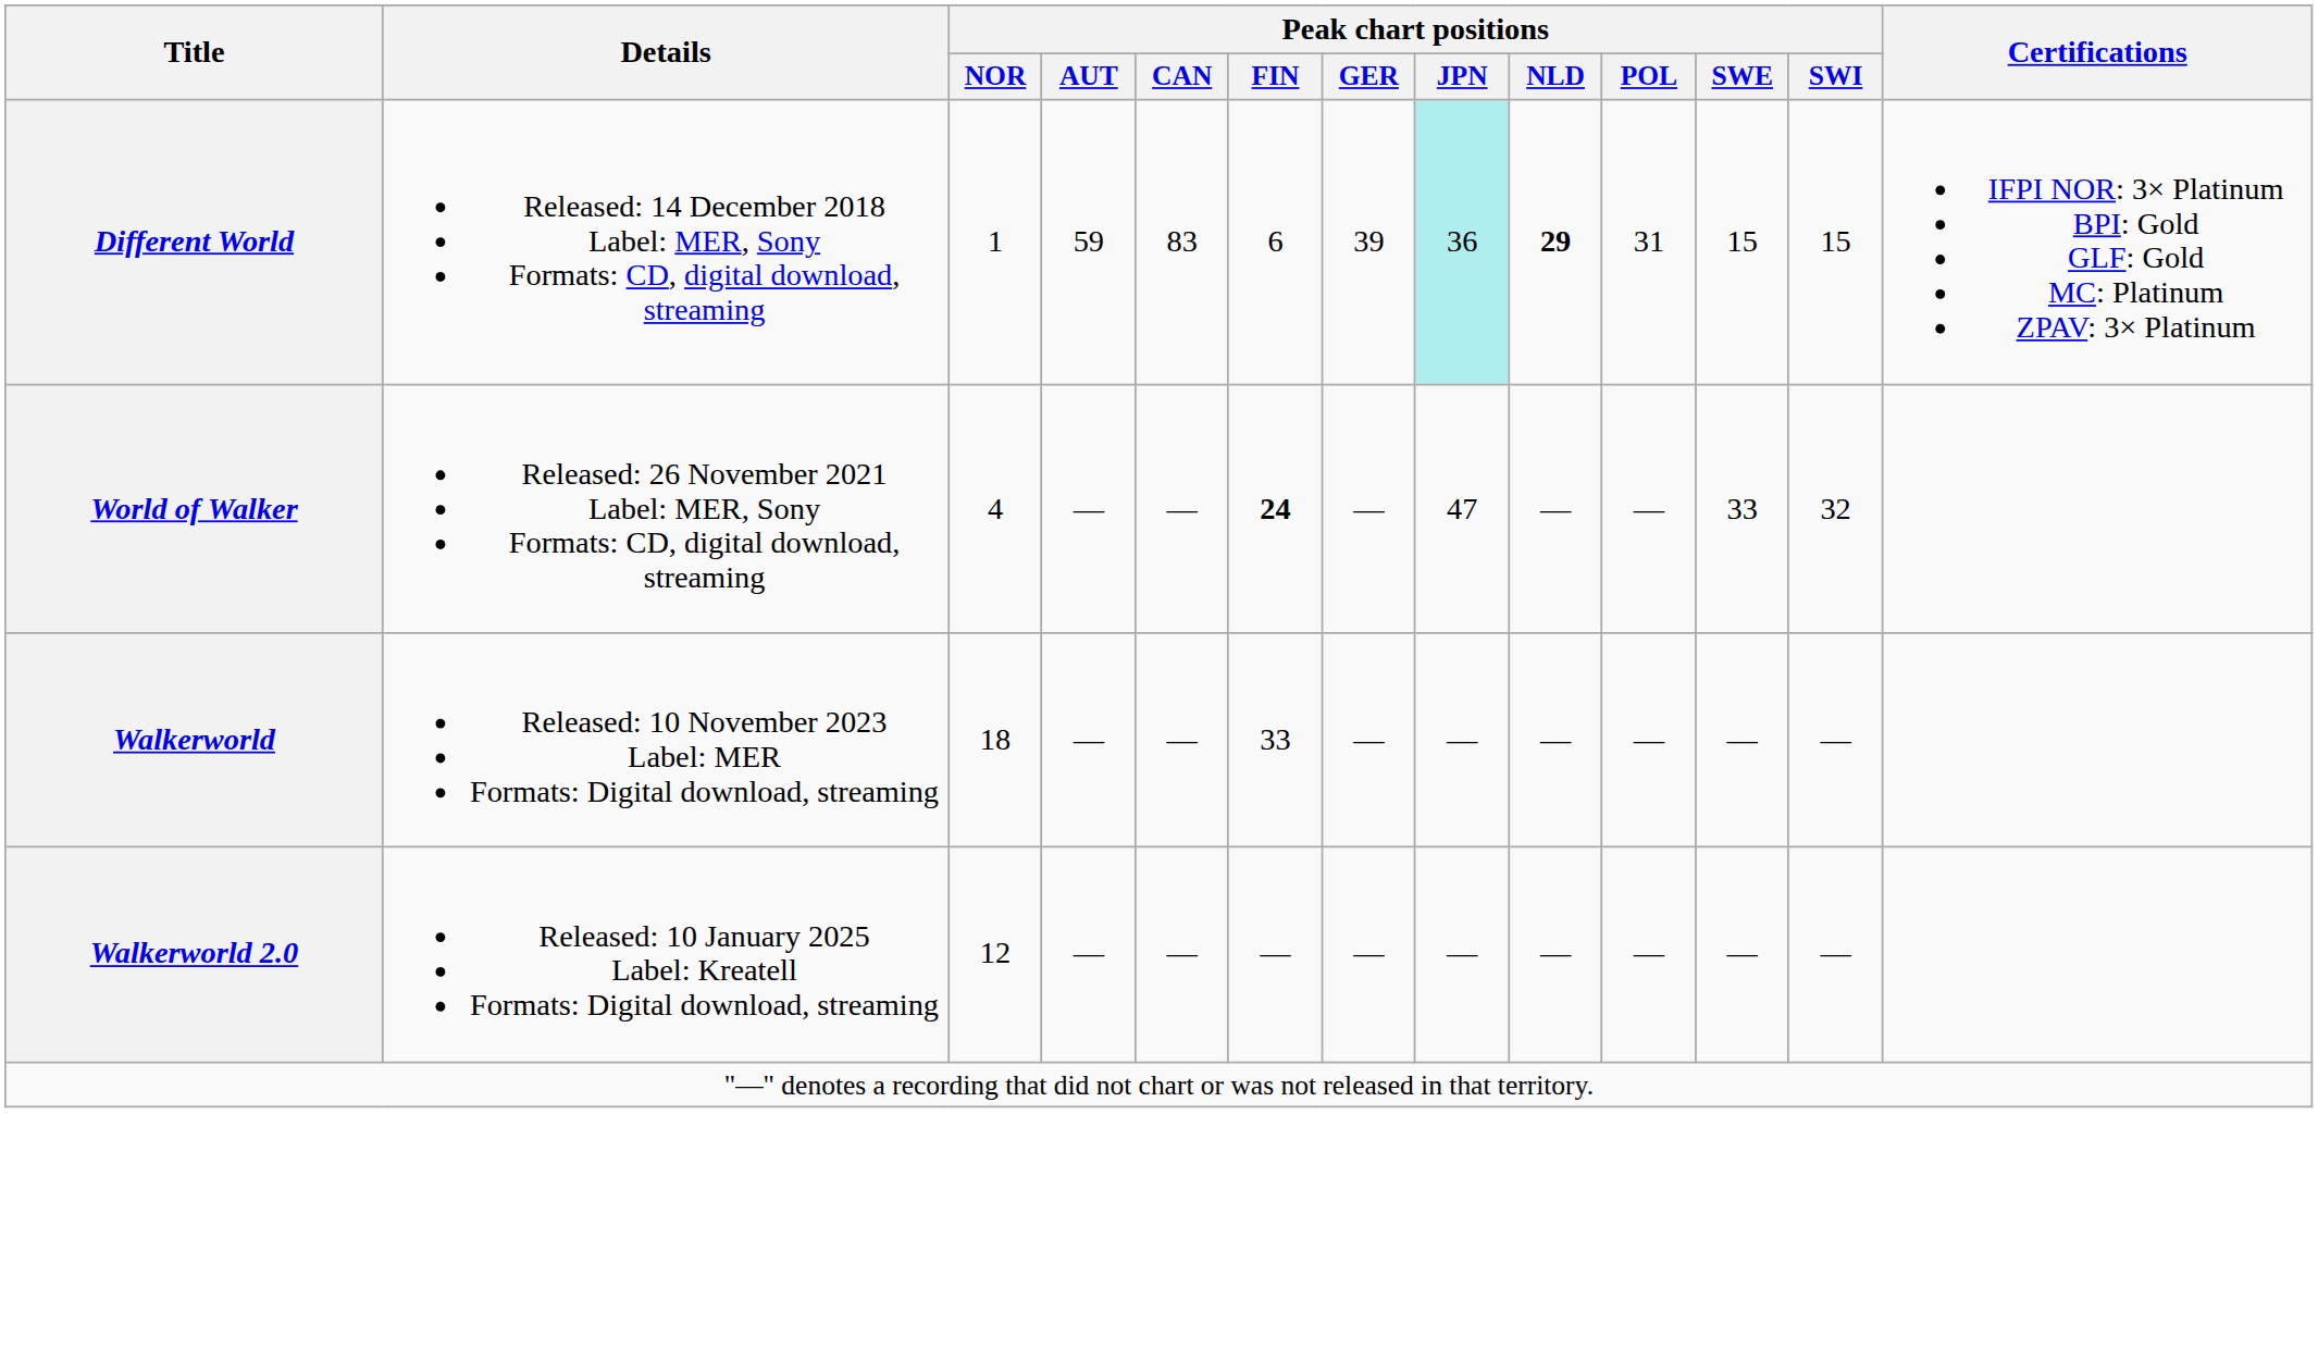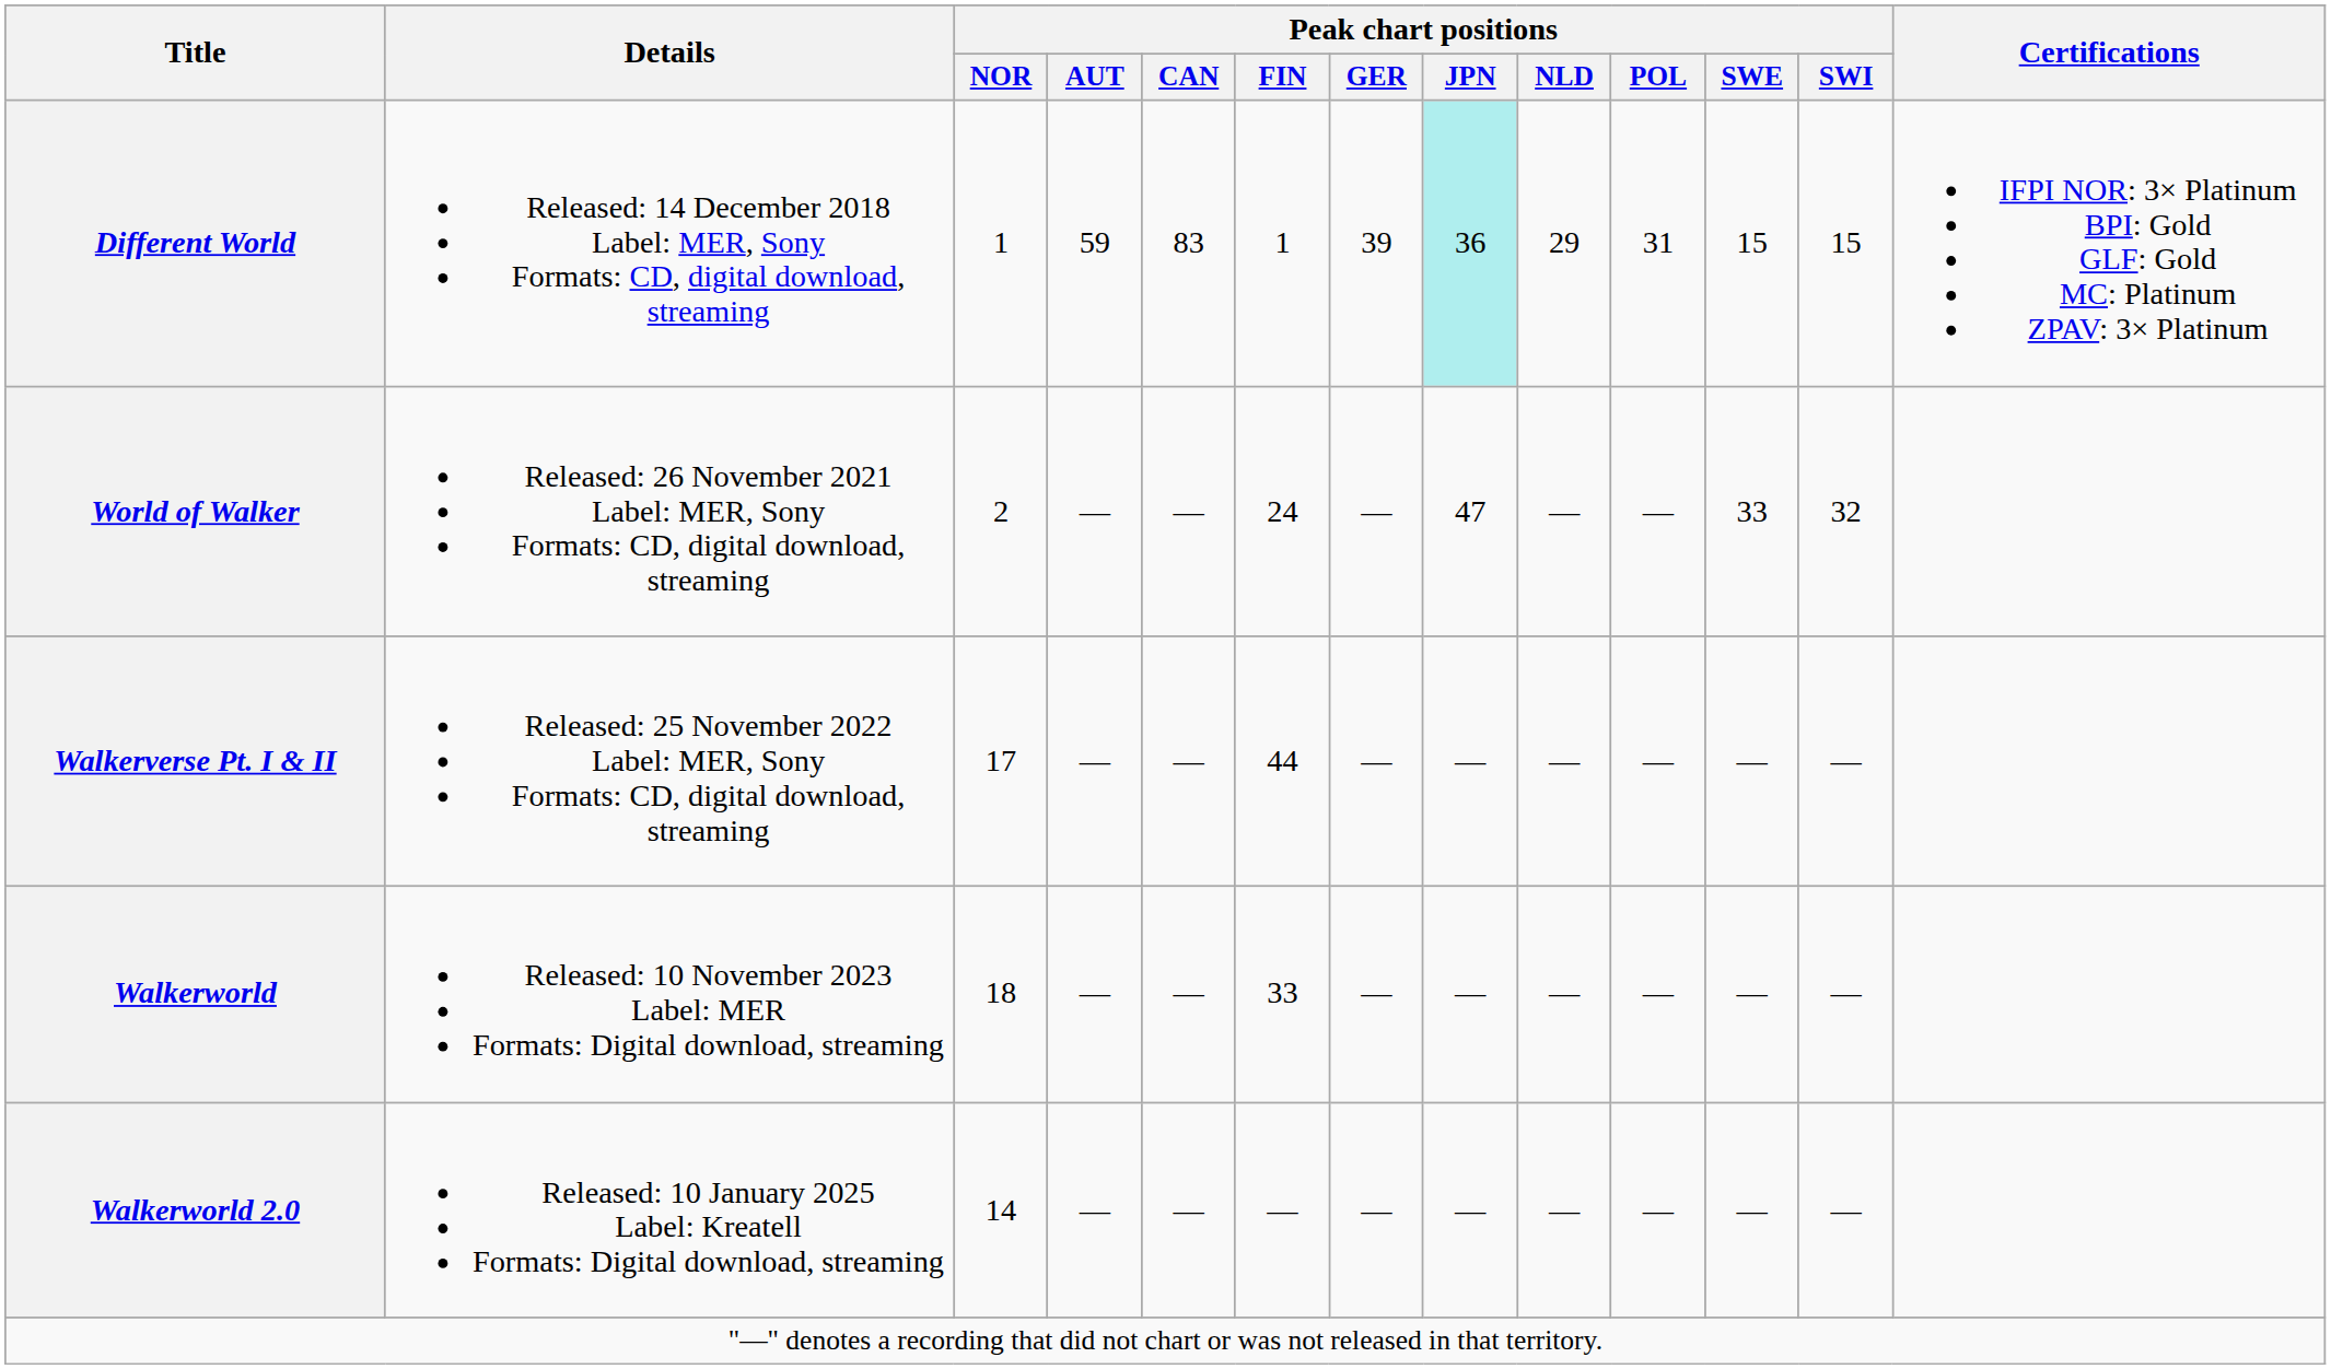 <table class="wikitable plainrowheaders" style="text-align:center">
 <tr>
 <th scope="col" rowspan="2" style="width:11.8em;">Title</th>
 <th scope="col" rowspan="2" style="width:17.9em;">Details</th>
 <th scope="col" colspan="10">Peak chart positions</th>
 <th scope="col" rowspan="2" style="width:13.5em;"><a href='#'>Certifications</a></th>
 </tr>
 <tr>
 <th scope="col" style="width:2.9em;font-size:90%;"><a href='#'>NOR</a><br></th>
 <th scope="col" style="width:2.9em;font-size:90%;"><a href='#'>AUT</a><br></th>
 <th scope="col" style="width:2.9em;font-size:90%;"><a href='#'>CAN</a><br></th>
 <th scope="col" style="width:2.9em;font-size:90%;"><a href='#'>FIN</a><br></th>
 <th scope="col" style="width:2.9em;font-size:90%;"><a href='#'>GER</a><br></th>
 <th scope="col" style="width:2.9em;font-size:90%;"><a href='#'>JPN</a><br></th>
 <th scope="col" style="width:2.9em;font-size:90%;"><a href='#'>NLD</a><br></th>
 <th scope="col" style="width:2.9em;font-size:90%;"><a href='#'>POL</a><br></th>
 <th scope="col" style="width:2.9em;font-size:90%;"><a href='#'>SWE</a><br></th>
 <th scope="col" style="width:2.9em;font-size:90%;"><a href='#'>SWI</a><br></th>
 </tr>
 <tr>
 <th scope="row"><em><a href='#'>Different World</a></em></th>
 <td><br><ul><li>Released: 14 December 2018</li><li>Label: <a href='#'>MER</a>, <a href='#'>Sony</a></li><li>Formats: <a href='#'>CD</a>, <a href='#'>digital download</a>, <a href='#'>streaming</a></li></ul></td>
 <td>1</td>
 <td>59</td>
 <td>83</td>
-<td>6</td>
+<td>1</td>
 <td>39</td>
 <td style="background: paleturquoise;">36</td>
-<td><strong>29</strong></td>
+<td>29</td>
 <td>31</td>
 <td>15</td>
 <td>15</td>
 <td><br><ul><li><a href='#'>IFPI NOR</a>: 3× Platinum</li><li><a href='#'>BPI</a>: Gold</li><li><a href='#'>GLF</a>: Gold</li><li><a href='#'>MC</a>: Platinum</li><li><a href='#'>ZPAV</a>: 3× Platinum</li></ul></td>
 </tr>
 <tr>
 <th scope="row"><em><a href='#'>World of Walker</a></em></th>
 <td><br><ul><li>Released: 26 November 2021</li><li>Label: MER, Sony</li><li>Formats: CD, digital download, streaming</li></ul></td>
-<td>4</td>
+<td>2</td>
 <td>—</td>
 <td>—</td>
-<td><strong>24</strong></td>
+<td>24</td>
 <td>—</td>
 <td>47</td>
 <td>—</td>
 <td>—</td>
 <td>33</td>
 <td>32</td>
+<td></td>
+</tr>
+<tr>
+<th scope="row"><em><a href='#'>Walkerverse Pt. I & II</a></em></th>
+<td><br><ul><li>Released: 25 November 2022</li><li>Label: MER, Sony</li><li>Formats: CD, digital download, streaming</li></ul></td>
+<td>17</td>
+<td>—</td>
+<td>—</td>
+<td>44</td>
+<td>—</td>
+<td>—</td>
+<td>—</td>
+<td>—</td>
+<td>—</td>
+<td>—</td>
 <td></td>
 </tr>
 <tr>
 <th scope="row"><em><a href='#'>Walkerworld</a></em></th>
 <td><br><ul><li>Released: 10 November 2023</li><li>Label: MER</li><li>Formats: Digital download, streaming</li></ul></td>
 <td>18</td>
 <td>—</td>
 <td>—</td>
 <td>33</td>
 <td>—</td>
 <td>—</td>
 <td>—</td>
 <td>—</td>
 <td>—</td>
 <td>—</td>
 <td></td>
 </tr>
 <tr>
 <th scope="row"><em><a href='#'>Walkerworld 2.0</a></em></th>
 <td><br><ul><li>Released: 10 January 2025</li><li>Label: Kreatell</li><li>Formats: Digital download, streaming</li></ul></td>
-<td>12<br></td>
+<td>14<br></td>
 <td>—</td>
 <td>—</td>
 <td>—</td>
 <td>—</td>
 <td>—</td>
 <td>—</td>
 <td>—</td>
 <td>—</td>
 <td>—</td>
 <td></td>
 </tr>
 <tr>
 <td colspan="13" style="font-size:90%">"—" denotes a recording that did not chart or was not released in that territory.</td>
 </tr>
 </table>
